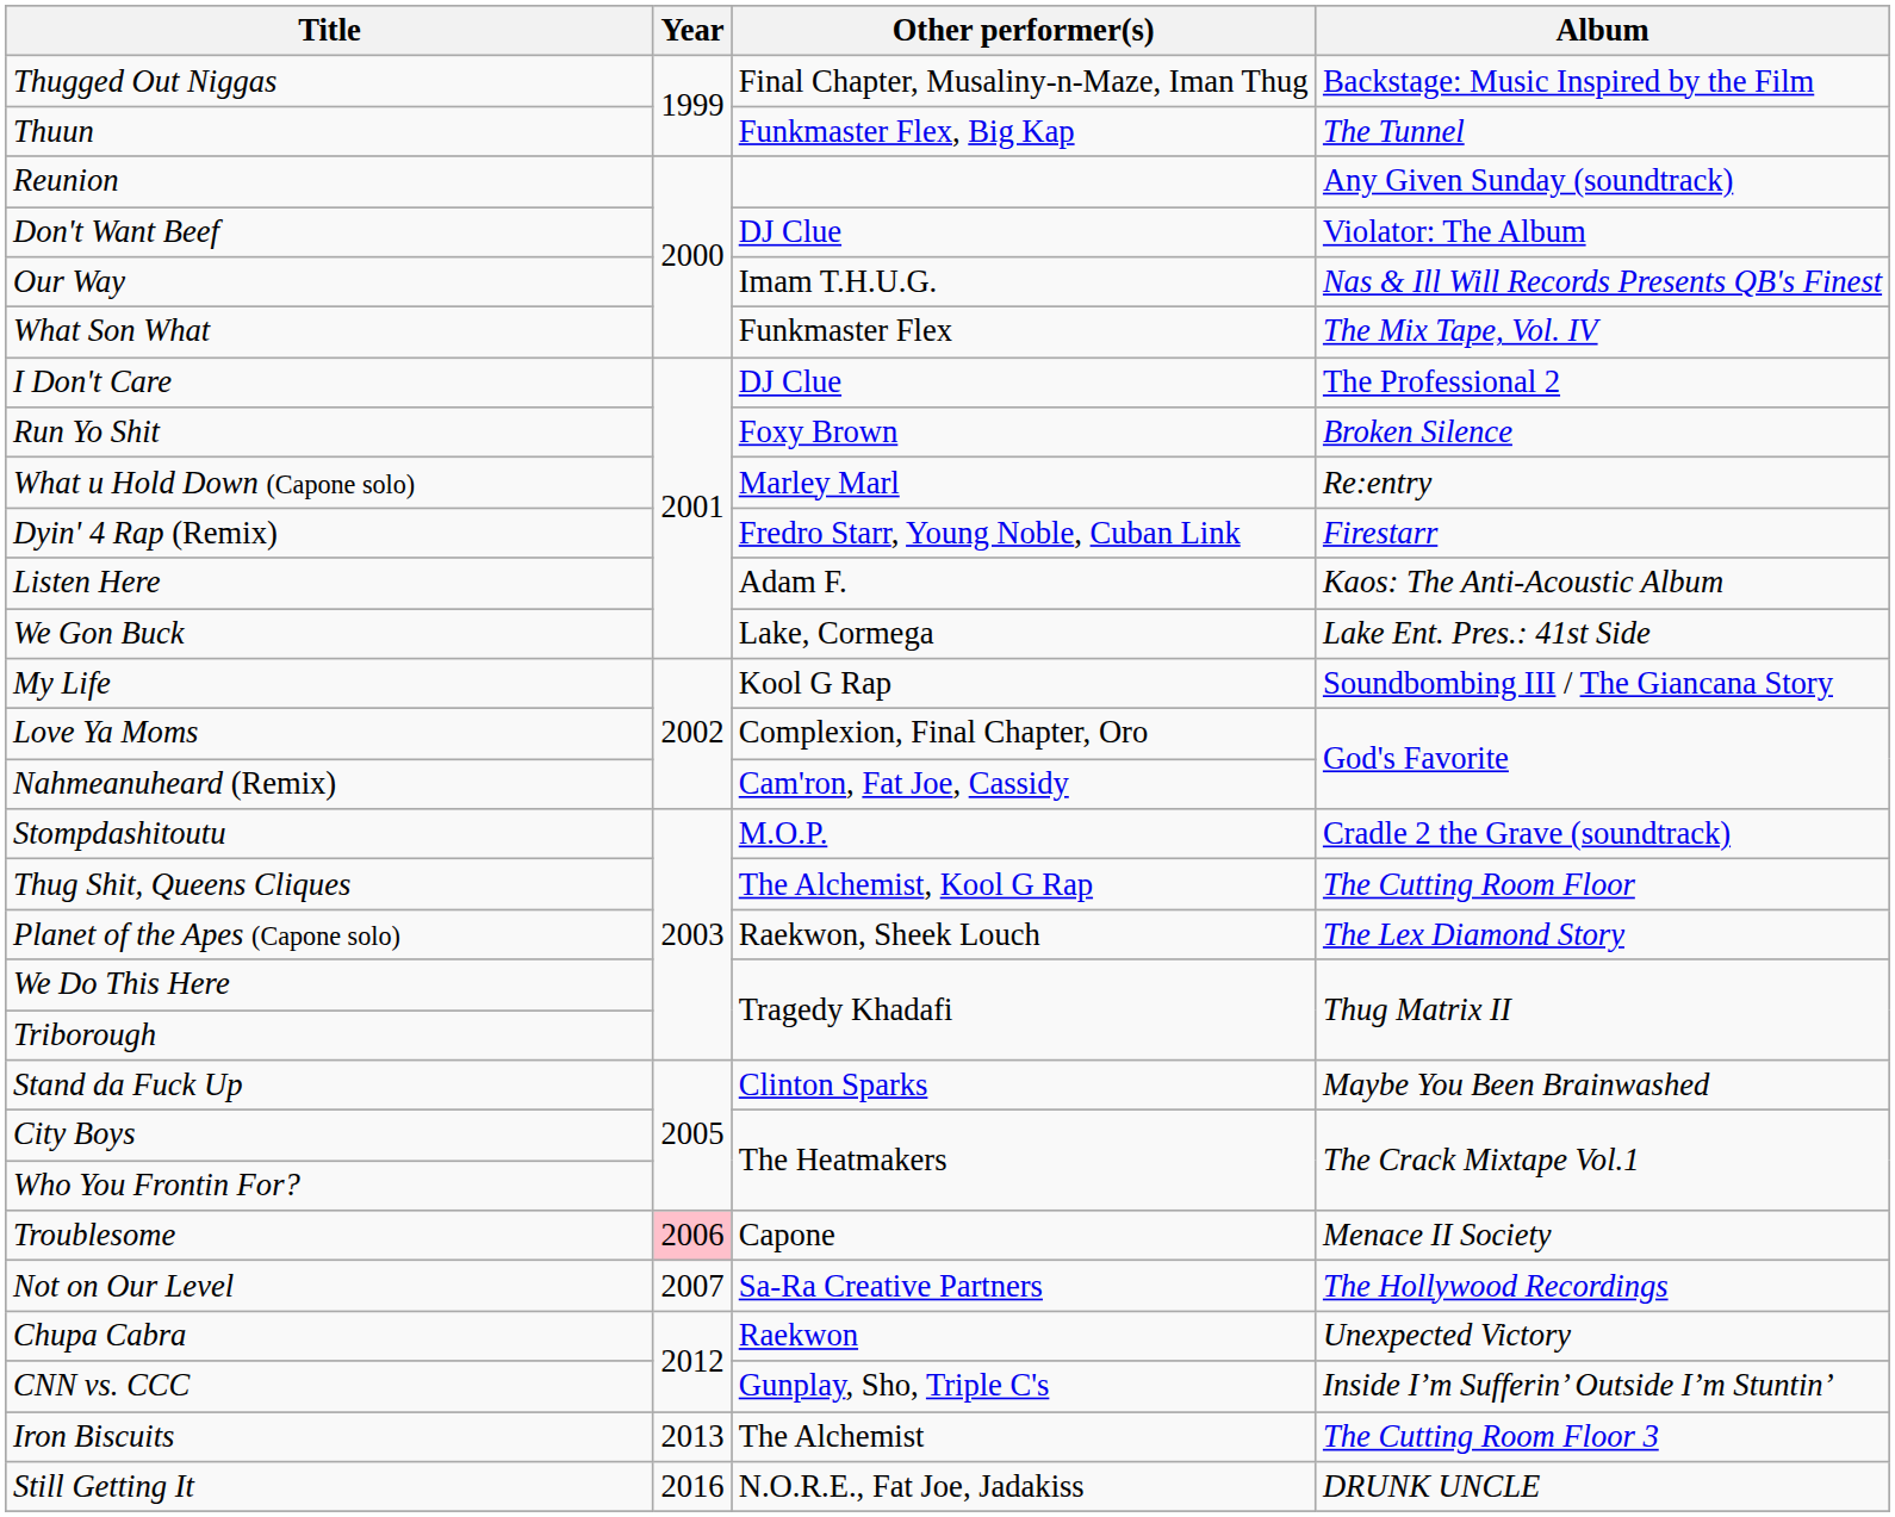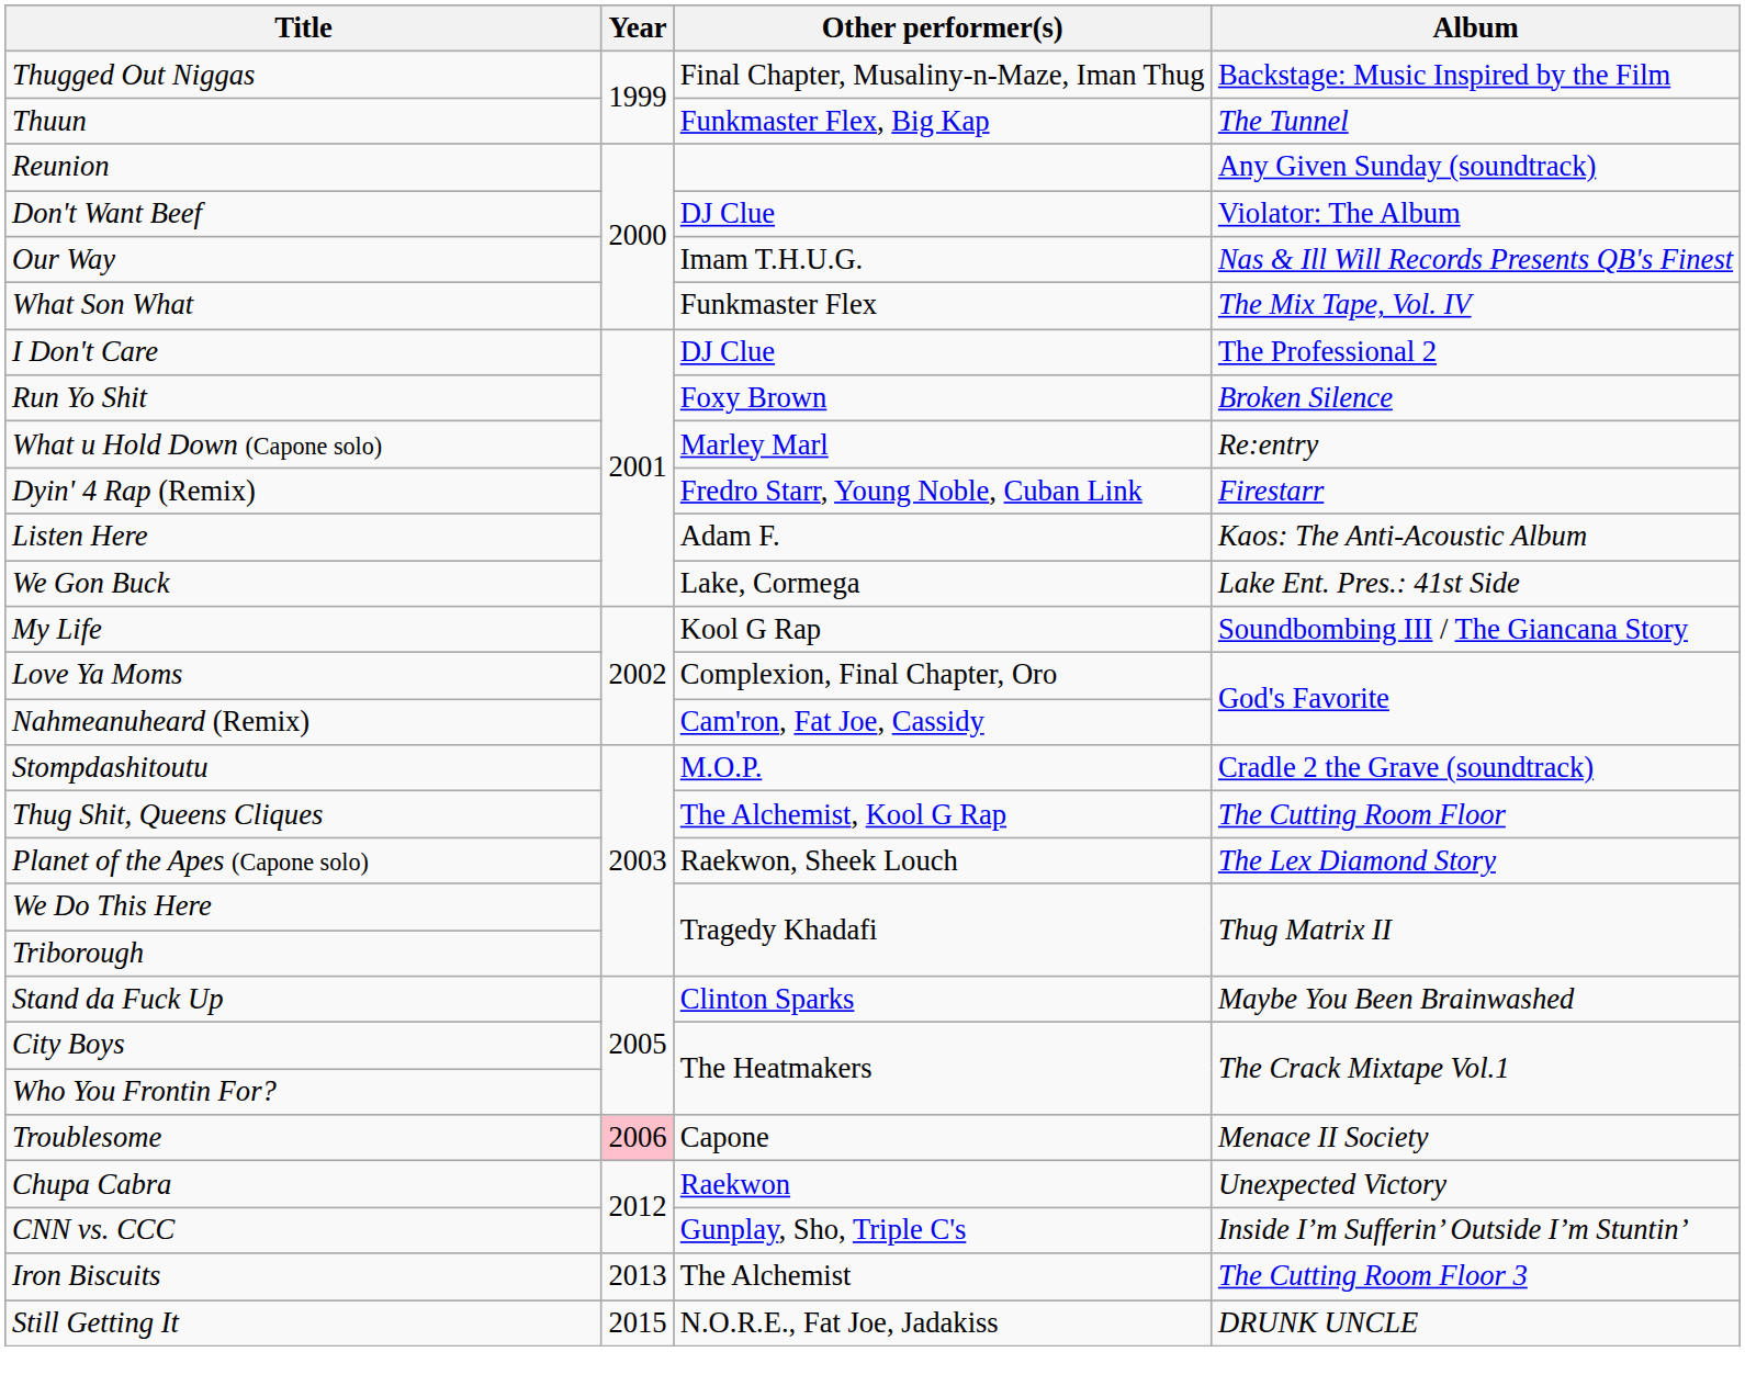 <table class="wikitable plainrowheaders" style="text-align:left;">
 <tr>
 <th scope="col" style="width:20em;">Title</th>
 <th scope="col">Year</th>
 <th scope="col">Other performer(s)</th>
 <th scope="col">Album</th>
 </tr>
 <tr>
 <td><em>Thugged Out Niggas</em></td>
 <td rowspan="2">1999</td>
 <td>Final Chapter, Musaliny-n-Maze, Iman Thug</td>
 <td><a href='#'>Backstage: Music Inspired by the Film</a></td>
 </tr>
 <tr>
 <td><em>Thuun</em></td>
 <td><a href='#'>Funkmaster Flex</a>, <a href='#'>Big Kap</a></td>
 <td><em><a href='#'>The Tunnel</a></em></td>
 </tr>
 <tr>
 <td><em>Reunion</em></td>
 <td rowspan="4">2000</td>
 <td></td>
 <td><a href='#'>Any Given Sunday (soundtrack)</a></td>
 </tr>
 <tr>
 <td><em>Don't Want Beef</em></td>
 <td><a href='#'>DJ Clue</a></td>
 <td><a href='#'>Violator: The Album</a></td>
 </tr>
 <tr>
 <td><em>Our Way</em></td>
 <td>Imam T.H.U.G.</td>
 <td><em><a href='#'>Nas & Ill Will Records Presents QB's Finest</a></em></td>
 </tr>
 <tr>
 <td><em>What Son What</em></td>
 <td>Funkmaster Flex</td>
 <td><em><a href='#'>The Mix Tape, Vol. IV</a></em></td>
 </tr>
 <tr>
 <td><em>I Don't Care</em></td>
 <td rowspan="6">2001</td>
 <td><a href='#'>DJ Clue</a></td>
 <td><a href='#'>The Professional 2</a></td>
 </tr>
 <tr>
 <td><em>Run Yo Shit</em></td>
 <td><a href='#'>Foxy Brown</a></td>
 <td><em><a href='#'>Broken Silence</a></em></td>
 </tr>
 <tr>
 <td><em>What u Hold Down</em>  <small>(Capone solo)</small></td>
 <td><a href='#'>Marley Marl</a></td>
 <td><em>Re:entry</em></td>
 </tr>
 <tr>
 <td><em>Dyin' 4 Rap</em> (Remix)</td>
 <td><a href='#'>Fredro Starr</a>, <a href='#'>Young Noble</a>, <a href='#'>Cuban Link</a></td>
 <td><em><a href='#'>Firestarr</a></em></td>
 </tr>
 <tr>
 <td><em>Listen Here</em></td>
 <td>Adam F.</td>
 <td><em>Kaos: The Anti-Acoustic Album</em></td>
 </tr>
 <tr>
 <td><em>We Gon Buck</em></td>
 <td>Lake, Cormega</td>
 <td><em>Lake Ent. Pres.: 41st Side</em></td>
 </tr>
 <tr>
 <td><em>My Life</em></td>
 <td rowspan="3">2002</td>
 <td>Kool G Rap</td>
 <td><a href='#'>Soundbombing III</a> / <a href='#'>The Giancana Story</a></td>
 </tr>
 <tr>
 <td><em>Love Ya Moms</em></td>
 <td>Complexion, Final Chapter, Oro</td>
 <td rowspan="2"><a href='#'>God's Favorite</a></td>
 </tr>
 <tr>
 <td><em>Nahmeanuheard</em> (Remix)</td>
 <td><a href='#'>Cam'ron</a>, <a href='#'>Fat Joe</a>, <a href='#'>Cassidy</a></td>
 </tr>
 <tr>
 <td><em>Stompdashitoutu</em></td>
 <td rowspan="5">2003</td>
 <td><a href='#'>M.O.P.</a></td>
 <td><a href='#'>Cradle 2 the Grave (soundtrack)</a></td>
 </tr>
 <tr>
 <td><em>Thug Shit, Queens Cliques</em></td>
 <td><a href='#'>The Alchemist</a>, <a href='#'>Kool G Rap</a></td>
 <td><em><a href='#'>The Cutting Room Floor</a></em></td>
 </tr>
 <tr>
 <td><em>Planet of the Apes</em> <small>(Capone solo)</small></td>
 <td>Raekwon, Sheek Louch</td>
 <td><a href='#'><em>The Lex Diamond Story</em></a></td>
 </tr>
 <tr>
 <td><em>We Do This Here</em></td>
 <td rowspan="2">Tragedy Khadafi</td>
 <td rowspan="2"><em>Thug Matrix II</em></td>
 </tr>
 <tr>
 <td><em>Triborough</em></td>
 </tr>
 <tr>
 <td><em>Stand da Fuck Up</em></td>
 <td rowspan="3">2005</td>
 <td><a href='#'>Clinton Sparks</a></td>
 <td><em>Maybe You Been Brainwashed</em></td>
 </tr>
 <tr>
 <td><em>City Boys</em></td>
 <td rowspan="2">The Heatmakers</td>
 <td rowspan="2"><em>The Crack Mixtape Vol.1</em></td>
 </tr>
 <tr>
 <td><em>Who You Frontin For?</em></td>
 </tr>
 <tr>
 <td><em>Troublesome</em></td>
 <td style="background: pink;">2006</td>
 <td>Capone</td>
 <td><em>Menace II Society</em></td>
 </tr>
 <tr>
-<td><em>Not on Our Level</em></td>
-<td>2007</td>
-<td><a href='#'>Sa-Ra Creative Partners</a></td>
-<td><em><a href='#'>The Hollywood Recordings</a></em></td>
-</tr>
-<tr>
 <td><em>Chupa Cabra</em></td>
 <td rowspan="2">2012</td>
 <td><a href='#'>Raekwon</a></td>
 <td><em>Unexpected Victory</em></td>
 </tr>
 <tr>
 <td><em>CNN vs. CCC</em></td>
 <td><a href='#'>Gunplay</a>, Sho, <a href='#'>Triple C's</a></td>
 <td><em>Inside I’m Sufferin’ Outside I’m Stuntin’</em></td>
 </tr>
 <tr>
 <td><em>Iron Biscuits</em></td>
 <td>2013</td>
 <td>The Alchemist</td>
 <td><em><a href='#'>The Cutting Room Floor 3</a></em></td>
 </tr>
 <tr>
 <td><em>Still Getting It</em></td>
-<td>2016</td>
+<td>2015</td>
 <td>N.O.R.E., Fat Joe, Jadakiss</td>
 <td><em>DRUNK UNCLE</em></td>
 </tr>
 </table>
